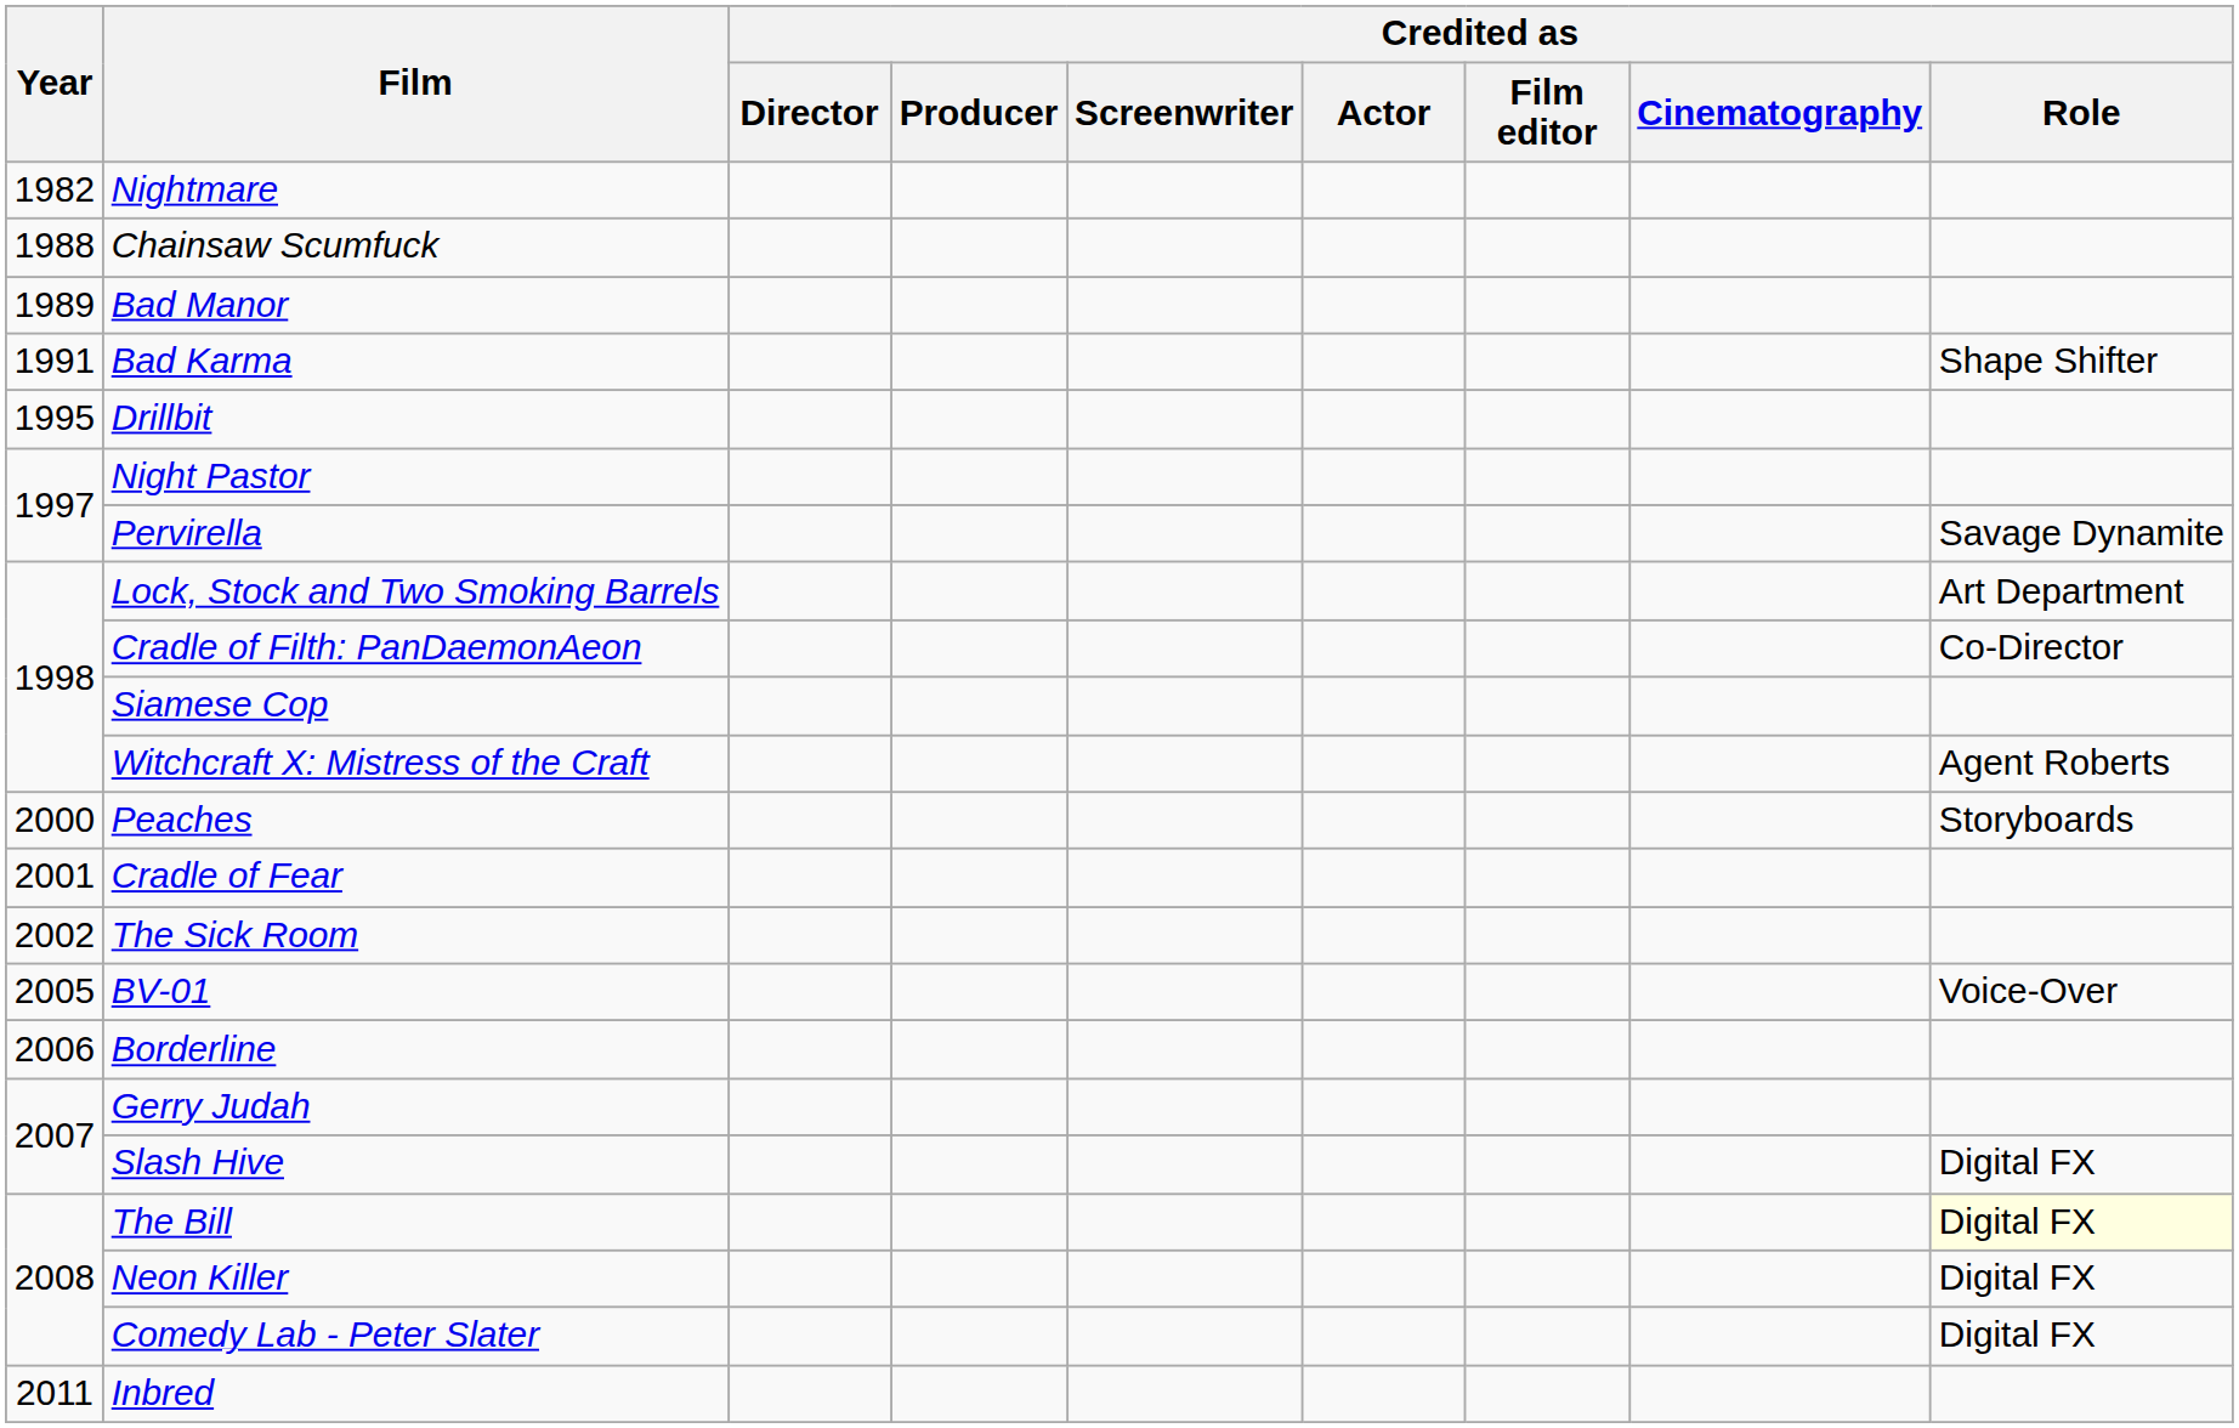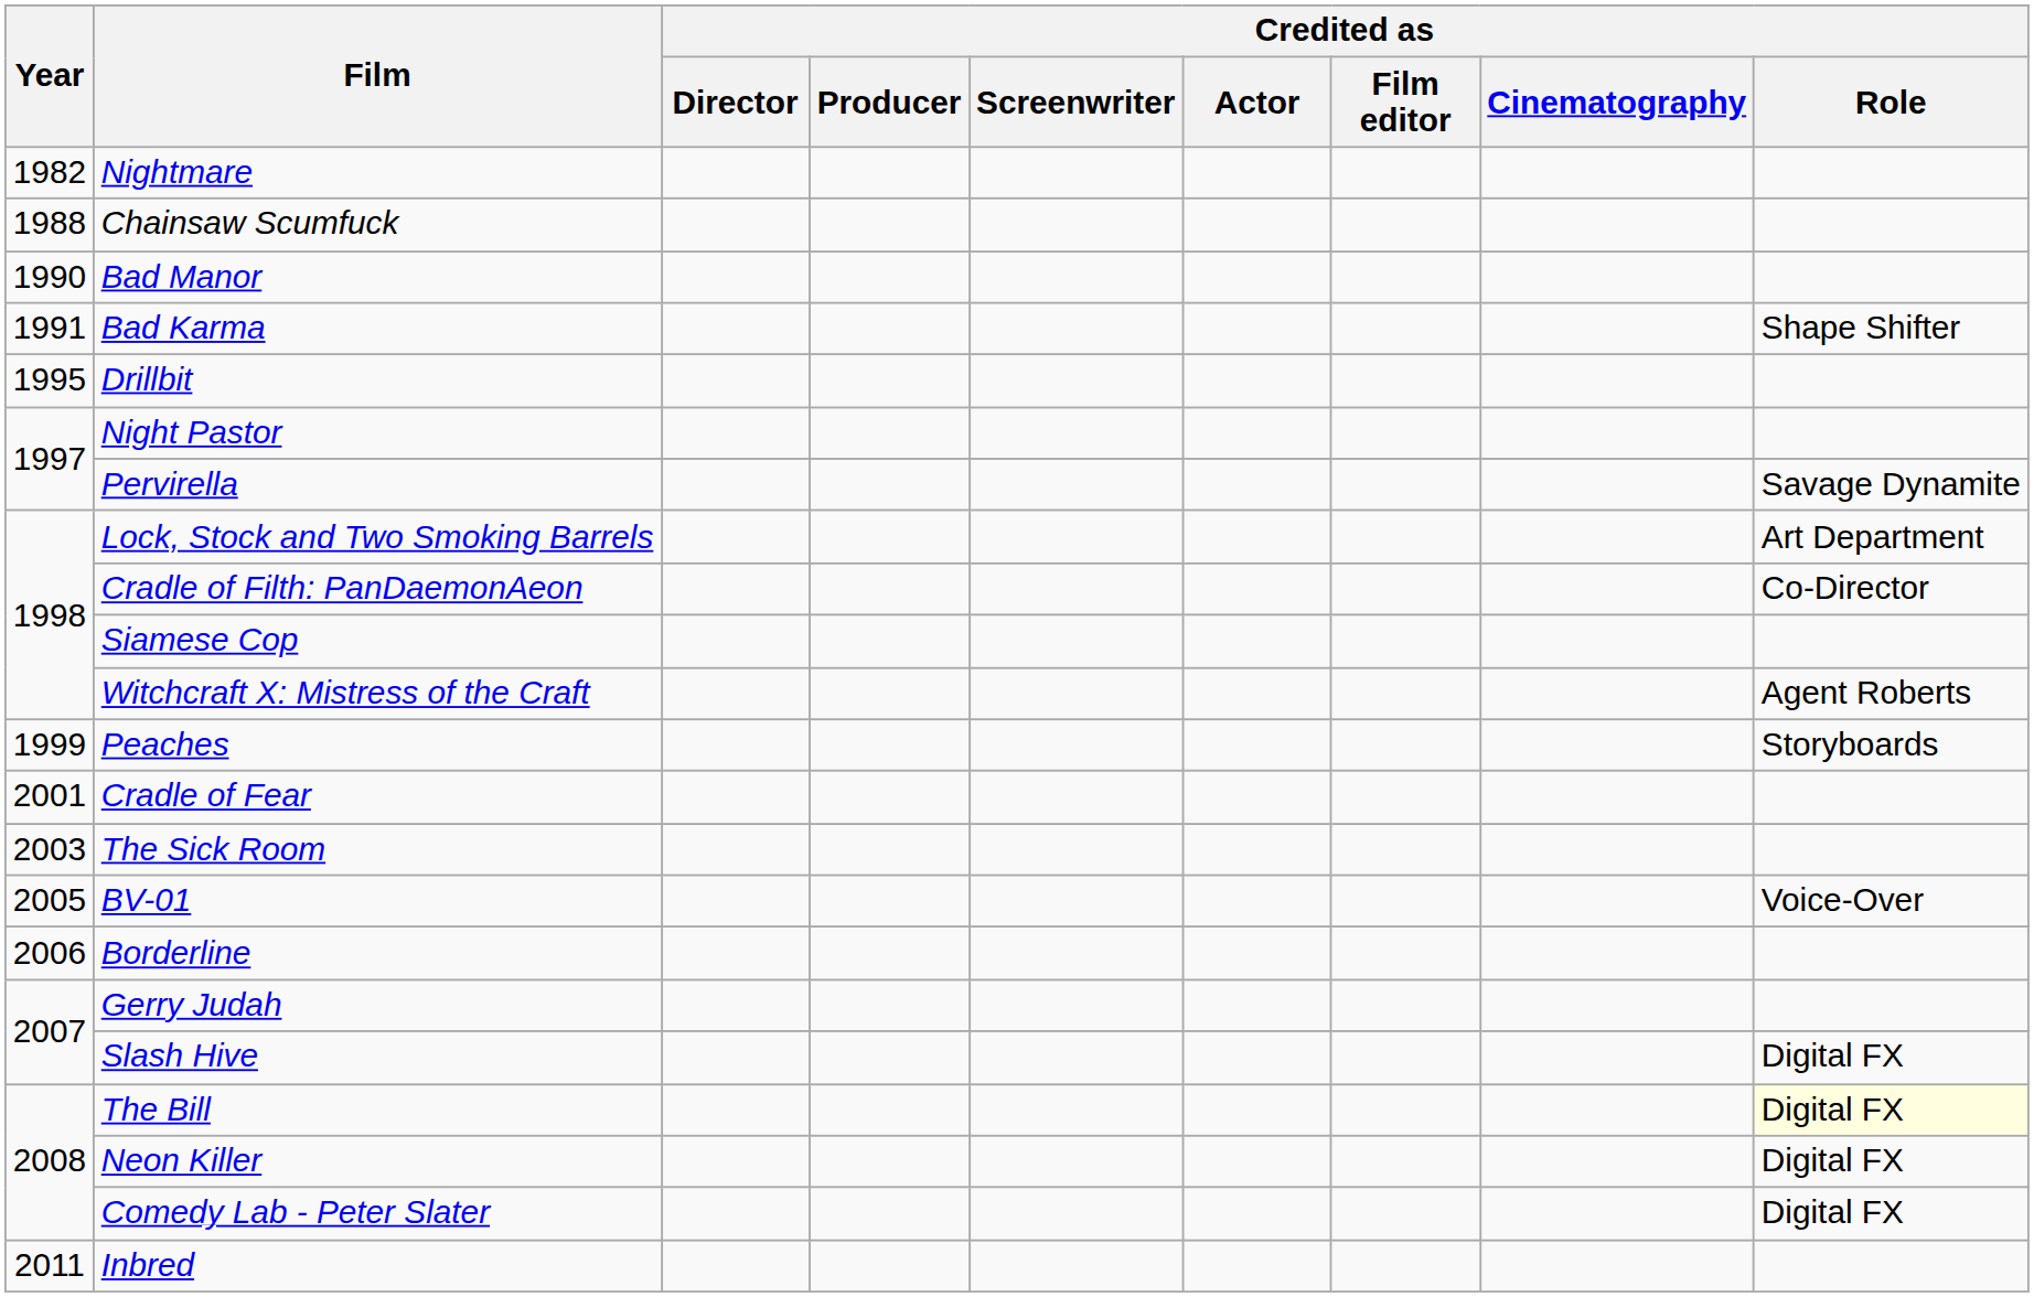 <table class="wikitable">
 <tr>
 <th rowspan="2" style="width:33px;">Year</th>
 <th rowspan="2">Film</th>
 <th colspan="7">Credited as</th>
 </tr>
 <tr>
 <th width=65>Director</th>
 <th width=65>Producer</th>
 <th width=65>Screenwriter</th>
 <th width=65>Actor</th>
 <th width=65>Film editor</th>
 <th width=65><a href='#'>Cinematography</a></th>
 <th>Role</th>
 </tr>
 <tr style="text-align:center;">
 <td>1982</td>
 <td style="text-align:left;"><em><a href='#'>Nightmare</a></em></td>
 <td></td>
 <td></td>
 <td></td>
 <td></td>
 <td></td>
 <td></td>
 <td></td>
 </tr>
 <tr style="text-align:center;">
 <td>1988</td>
 <td style="text-align:left;"><em>Chainsaw Scumfuck</em></td>
 <td></td>
 <td></td>
 <td></td>
 <td></td>
 <td></td>
 <td></td>
 <td style="text-align:left;"></td>
 </tr>
 <tr style="text-align:center;">
-<td>1989</td>
+<td>1990</td>
 <td style="text-align:left;"><em><a href='#'>Bad Manor</a></em></td>
 <td></td>
 <td></td>
 <td></td>
 <td></td>
 <td></td>
 <td></td>
 <td style="text-align:left;"></td>
 </tr>
 <tr style="text-align:center;">
 <td>1991</td>
 <td style="text-align:left;"><em><a href='#'>Bad Karma</a></em></td>
 <td></td>
 <td></td>
 <td></td>
 <td></td>
 <td></td>
 <td></td>
 <td style="text-align:left;">Shape Shifter</td>
 </tr>
 <tr style="text-align:center;">
 <td>1995</td>
 <td style="text-align:left;"><em><a href='#'>Drillbit</a></em></td>
 <td></td>
 <td></td>
 <td></td>
 <td></td>
 <td></td>
 <td></td>
 <td style="text-align:left;"></td>
 </tr>
 <tr style="text-align:center;">
 <td rowspan="2">1997</td>
 <td style="text-align:left;"><em><a href='#'>Night Pastor</a></em></td>
 <td></td>
 <td></td>
 <td></td>
 <td></td>
 <td></td>
 <td></td>
 <td style="text-align:left;"></td>
 </tr>
 <tr style="text-align:center;">
 <td style="text-align:left;"><em><a href='#'>Pervirella</a></em></td>
 <td></td>
 <td></td>
 <td></td>
 <td></td>
 <td></td>
 <td></td>
 <td style="text-align:left;">Savage Dynamite</td>
 </tr>
 <tr style="text-align:center;">
 <td rowspan="4">1998</td>
 <td style="text-align:left;"><em><a href='#'>Lock, Stock and Two Smoking Barrels</a></em></td>
 <td></td>
 <td></td>
 <td></td>
 <td></td>
 <td></td>
 <td></td>
 <td style="text-align:left;">Art Department</td>
 </tr>
 <tr style="text-align:center;">
 <td style="text-align:left;"><em><a href='#'>Cradle of Filth: PanDaemonAeon</a></em></td>
 <td></td>
 <td></td>
 <td></td>
 <td></td>
 <td></td>
 <td></td>
 <td style="text-align:left;">Co-Director</td>
 </tr>
 <tr style="text-align:center;">
 <td style="text-align:left;"><em><a href='#'>Siamese Cop</a></em></td>
 <td></td>
 <td></td>
 <td></td>
 <td></td>
 <td></td>
 <td></td>
 <td style="text-align:left;"></td>
 </tr>
 <tr style="text-align:center;">
 <td style="text-align:left;"><em><a href='#'>Witchcraft X: Mistress of the Craft</a></em></td>
 <td></td>
 <td></td>
 <td></td>
 <td></td>
 <td></td>
 <td></td>
 <td style="text-align:left;">Agent Roberts</td>
 </tr>
 <tr style="text-align:center;">
-<td>2000</td>
+<td>1999</td>
 <td style="text-align:left;"><em><a href='#'>Peaches</a></em></td>
 <td></td>
 <td></td>
 <td></td>
 <td></td>
 <td></td>
 <td></td>
 <td style="text-align:left;">Storyboards</td>
 </tr>
 <tr style="text-align:center;">
 <td>2001</td>
 <td style="text-align:left;"><em><a href='#'>Cradle of Fear</a></em></td>
 <td></td>
 <td></td>
 <td></td>
 <td></td>
 <td></td>
 <td></td>
 <td style="text-align:left;"></td>
 </tr>
 <tr style="text-align:center;">
-<td>2002</td>
+<td>2003</td>
 <td style="text-align:left;"><em><a href='#'>The Sick Room</a></em></td>
 <td></td>
 <td></td>
 <td></td>
 <td></td>
 <td></td>
 <td></td>
 <td style="text-align:left;"></td>
 </tr>
 <tr style="text-align:center;">
 <td>2005</td>
 <td style="text-align:left;"><em><a href='#'>BV-01</a></em></td>
 <td></td>
 <td></td>
 <td></td>
 <td></td>
 <td></td>
 <td></td>
 <td style="text-align:left;">Voice-Over</td>
 </tr>
 <tr style="text-align:center;">
 <td>2006</td>
 <td style="text-align:left;"><em><a href='#'>Borderline</a></em></td>
 <td></td>
 <td></td>
 <td></td>
 <td></td>
 <td></td>
 <td></td>
 <td style="text-align:left;"></td>
 </tr>
 <tr style="text-align:center;">
 <td rowspan="2">2007</td>
 <td style="text-align:left;"><em><a href='#'>Gerry Judah</a></em></td>
 <td></td>
 <td></td>
 <td></td>
 <td></td>
 <td></td>
 <td></td>
 <td style="text-align:left;"></td>
 </tr>
 <tr style="text-align:center;">
 <td style="text-align:left;"><em><a href='#'>Slash Hive</a></em></td>
 <td></td>
 <td></td>
 <td></td>
 <td></td>
 <td></td>
 <td></td>
 <td style="text-align:left;">Digital FX</td>
 </tr>
 <tr style="text-align:center;">
 <td rowspan="3">2008</td>
 <td style="text-align:left;"><em><a href='#'>The Bill</a></em></td>
 <td></td>
 <td></td>
 <td></td>
 <td></td>
 <td></td>
 <td></td>
 <td style="background: lightyellow; text-align:left;">Digital FX</td>
 </tr>
 <tr style="text-align:center;">
 <td style="text-align:left;"><em><a href='#'>Neon Killer</a></em></td>
 <td></td>
 <td></td>
 <td></td>
 <td></td>
 <td></td>
 <td></td>
 <td style="text-align:left;">Digital FX</td>
 </tr>
 <tr style="text-align:center;">
 <td style="text-align:left;"><em><a href='#'>Comedy Lab - Peter Slater</a></em></td>
 <td></td>
 <td></td>
 <td></td>
 <td></td>
 <td></td>
 <td></td>
 <td style="text-align:left;">Digital FX</td>
 </tr>
 <tr style="text-align:center;">
 <td>2011</td>
 <td style="text-align:left;"><em><a href='#'>Inbred</a></em></td>
 <td></td>
 <td></td>
 <td></td>
 <td></td>
 <td></td>
 <td></td>
 <td style="text-align:left;"></td>
 </tr>
 </table>
